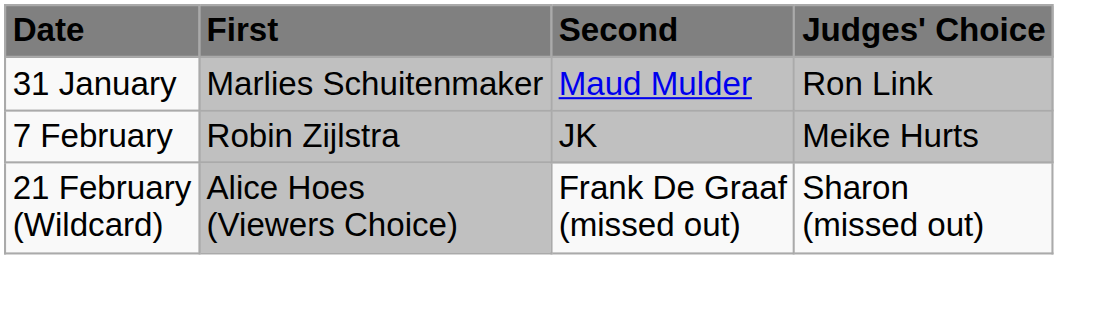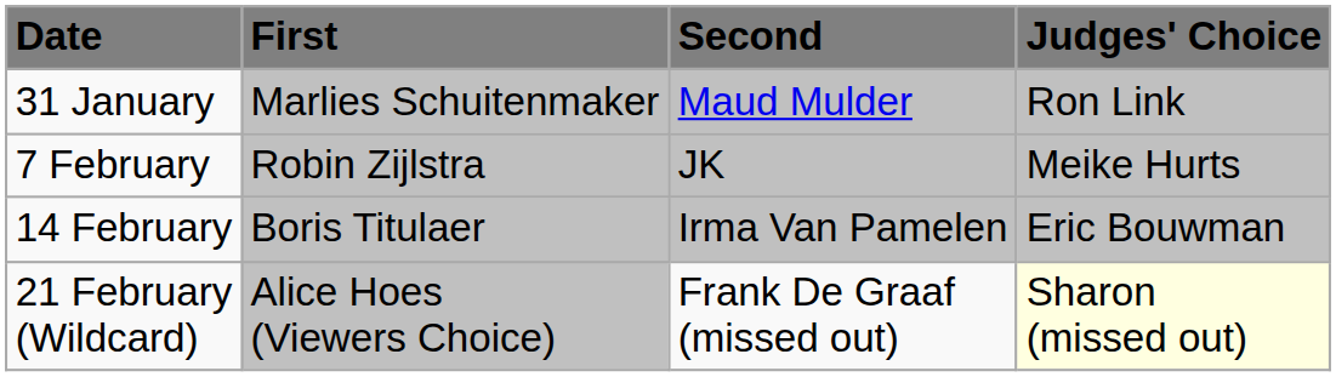 <table class="wikitable">
 <tr bgcolor=#808080>
 <td><strong>Date</strong></td>
 <td><strong>First</strong></td>
 <td><strong>Second</strong></td>
 <td><strong>Judges' Choice</strong></td>
 </tr>
 <tr>
 <td>31 January</td>
 <td bgcolor="#C0C0C0">Marlies Schuitenmaker</td>
 <td bgcolor="#C0C0C0"><a href='#'>Maud Mulder</a></td>
 <td bgcolor="#C0C0C0">Ron Link</td>
 </tr>
 <tr>
 <td>7 February</td>
 <td bgcolor="#C0C0C0">Robin Zijlstra</td>
 <td bgcolor="#C0C0C0">JK</td>
 <td bgcolor="#C0C0C0">Meike Hurts</td>
 </tr>
 <tr>
+<td>14 February</td>
+<td bgcolor="#C0C0C0">Boris Titulaer</td>
+<td bgcolor="#C0C0C0">Irma Van Pamelen</td>
+<td bgcolor="#C0C0C0">Eric Bouwman</td>
+</tr>
+<tr>
 <td>21 February<br>(Wildcard)</td>
 <td bgcolor="#C0C0C0">Alice Hoes<br>(Viewers Choice)</td>
 <td>Frank De Graaf<br>(missed out)</td>
-<td>Sharon<br>(missed out)</td>
+<td style="background: lightyellow;">Sharon<br>(missed out)</td>
 </tr>
 </table>
